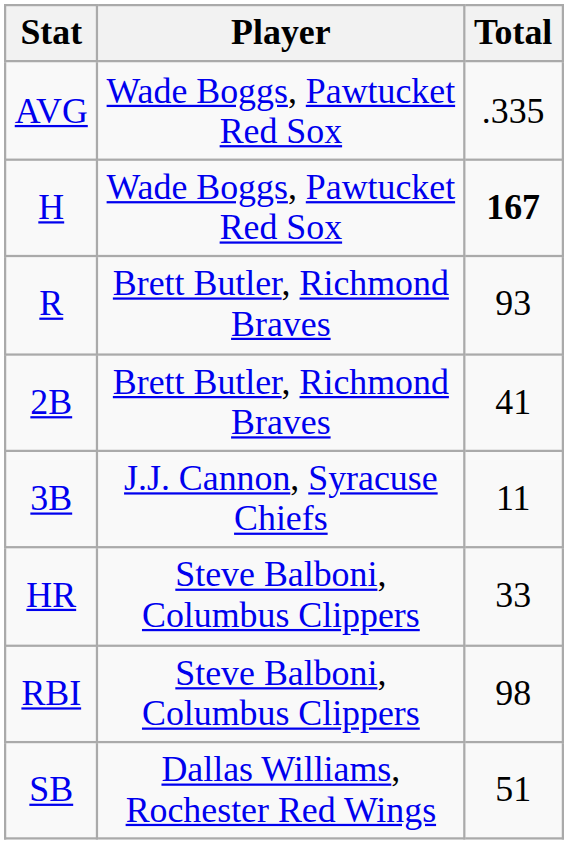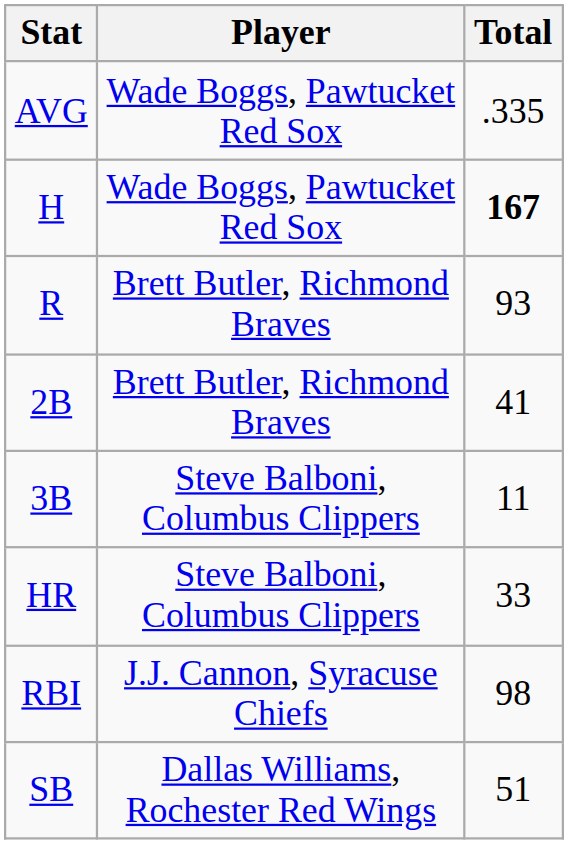 <table class="wikitable" width="40%" style="text-align:center;">
 <tr>
 <th width="5%">Stat</th>
 <th width="60%">Player</th>
 <th width="5%">Total</th>
 </tr>
 <tr>
 <td><a href='#'>AVG</a></td>
 <td><a href='#'>Wade Boggs</a>, <a href='#'>Pawtucket Red Sox</a></td>
 <td>.335</td>
 </tr>
 <tr>
 <td><a href='#'>H</a></td>
 <td><a href='#'>Wade Boggs</a>, <a href='#'>Pawtucket Red Sox</a></td>
 <td><strong>167</strong></td>
 </tr>
 <tr>
 <td><a href='#'>R</a></td>
 <td><a href='#'>Brett Butler</a>, <a href='#'>Richmond Braves</a></td>
 <td>93</td>
 </tr>
 <tr>
 <td><a href='#'>2B</a></td>
 <td><a href='#'>Brett Butler</a>, <a href='#'>Richmond Braves</a></td>
 <td>41</td>
 </tr>
 <tr>
 <td><a href='#'>3B</a></td>
-<td><a href='#'>J.J. Cannon</a>, <a href='#'>Syracuse Chiefs</a></td>
+<td><a href='#'>Steve Balboni</a>, <a href='#'>Columbus Clippers</a></td>
 <td>11</td>
 </tr>
 <tr>
 <td><a href='#'>HR</a></td>
 <td><a href='#'>Steve Balboni</a>, <a href='#'>Columbus Clippers</a></td>
 <td>33</td>
 </tr>
 <tr>
 <td><a href='#'>RBI</a></td>
-<td><a href='#'>Steve Balboni</a>, <a href='#'>Columbus Clippers</a></td>
+<td><a href='#'>J.J. Cannon</a>, <a href='#'>Syracuse Chiefs</a></td>
 <td>98</td>
 </tr>
 <tr>
 <td><a href='#'>SB</a></td>
 <td><a href='#'>Dallas Williams</a>, <a href='#'>Rochester Red Wings</a></td>
 <td>51</td>
 </tr>
 </table>
